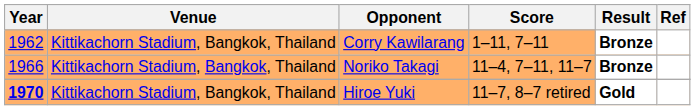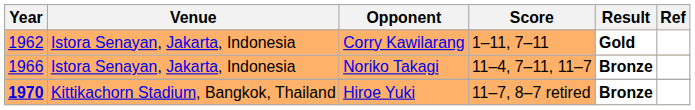 <table class="sortable wikitable" style="font-size: 90%;">
 <tr>
 <th>Year</th>
 <th>Venue</th>
 <th>Opponent</th>
 <th>Score</th>
 <th>Result</th>
 <th>Ref</th>
 </tr>
 <tr style="background:#FFB069">
 <td align="center"><a href='#'>1962</a></td>
-<td align="left"><a href='#'>Kittikachorn Stadium</a>, Bangkok, Thailand</td>
+<td align="left"><a href='#'>Istora Senayan</a>, <a href='#'>Jakarta</a>, Indonesia</td>
 <td align="left"> <a href='#'>Corry Kawilarang</a></td>
 <td align="left">1–11, 7–11</td>
-<td style="text-align:left; background:white"> <strong>Bronze</strong></td>
+<td style="text-align:left; background:white"> <strong>Gold</strong></td>
 <td style="text-align:center; background:white"></td>
 </tr>
 <tr style="background:#FFB069">
 <td align="center"><a href='#'>1966</a></td>
-<td align="left"><a href='#'>Kittikachorn Stadium</a>, <a href='#'>Bangkok</a>, Thailand</td>
+<td align="left"><a href='#'>Istora Senayan</a>, <a href='#'>Jakarta</a>, Indonesia</td>
 <td align="left"> <a href='#'>Noriko Takagi</a></td>
 <td align="left">11–4, 7–11, 11–7</td>
 <td style="text-align:left; background:white"> <strong>Bronze</strong></td>
 <td style="text-align:center; background:white"></td>
 </tr>
 <tr>
 </tr>
 <tr style="background:#FFB069">
 <td align="center"><strong><a href='#'>1970</a></strong></td>
 <td align="left"><a href='#'>Kittikachorn Stadium</a>, Bangkok, Thailand</td>
 <td align="left"> <a href='#'>Hiroe Yuki</a></td>
 <td align="left">11–7, 8–7 retired</td>
-<td style="text-align:left; background:white"> <strong>Gold</strong></td>
+<td style="text-align:left; background:white"> <strong>Bronze</strong></td>
 <td style="text-align:center; background:white"></td>
 </tr>
 </table>
